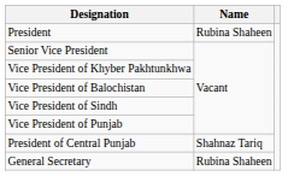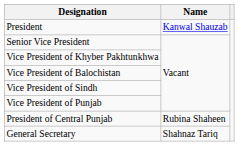 <table class="wikitable">
 <tr>
 <th>Designation</th>
 <th>Name</th>
 <th></th>
 </tr>
 <tr>
 <td>President</td>
-<td>Rubina Shaheen</td>
+<td><a href='#'>Kanwal Shauzab</a></td>
 <td rowspan="8"></td>
 </tr>
 <tr>
 <td>Senior Vice President</td>
 <td rowspan="5">Vacant</td>
 </tr>
 <tr>
 <td>Vice President of Khyber Pakhtunkhwa</td>
 </tr>
 <tr>
 <td>Vice President of Balochistan</td>
 </tr>
 <tr>
 <td>Vice President of Sindh</td>
 </tr>
 <tr>
 <td>Vice President of Punjab</td>
 </tr>
 <tr>
 <td>President of Central Punjab</td>
-<td>Shahnaz Tariq</td>
+<td>Rubina Shaheen</td>
 </tr>
 <tr>
 <td>General Secretary</td>
-<td>Rubina Shaheen</td>
+<td>Shahnaz Tariq</td>
 </tr>
 </table>
